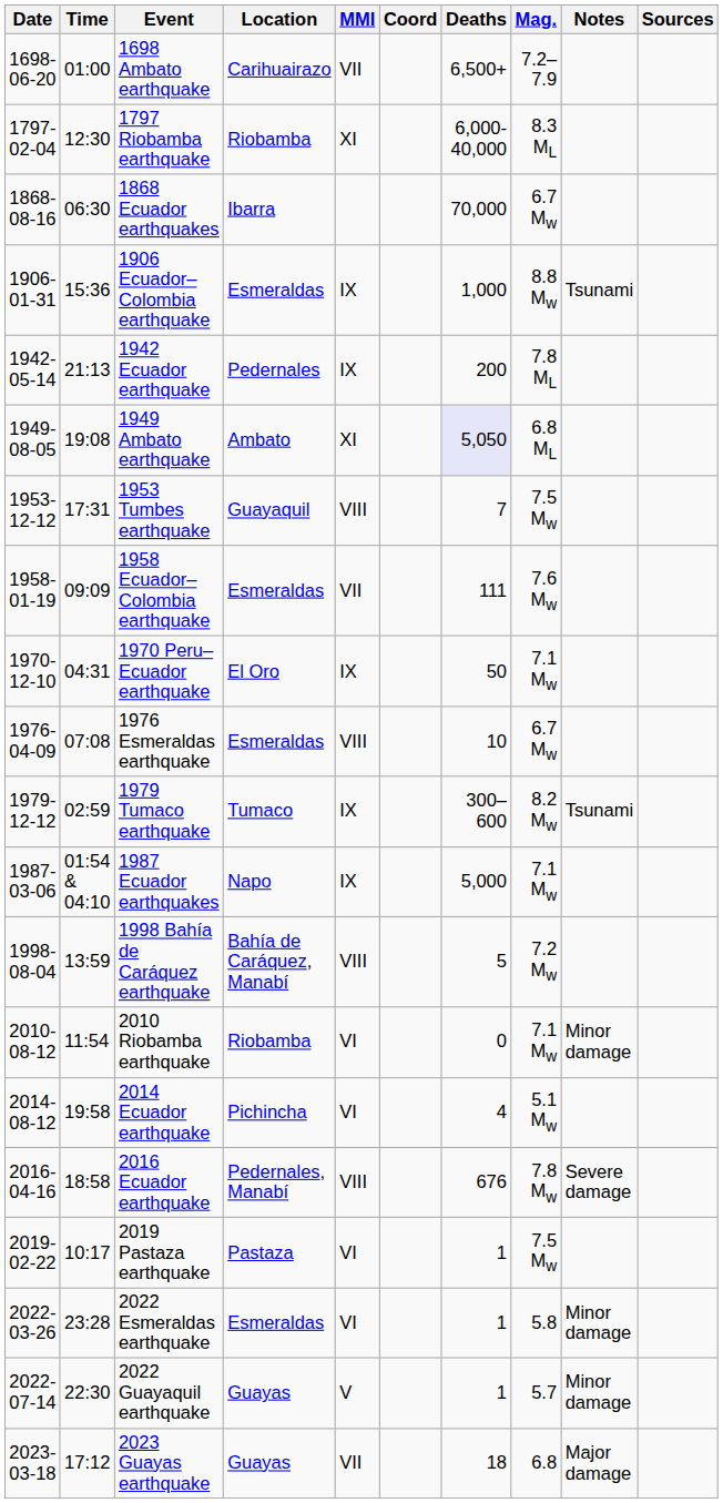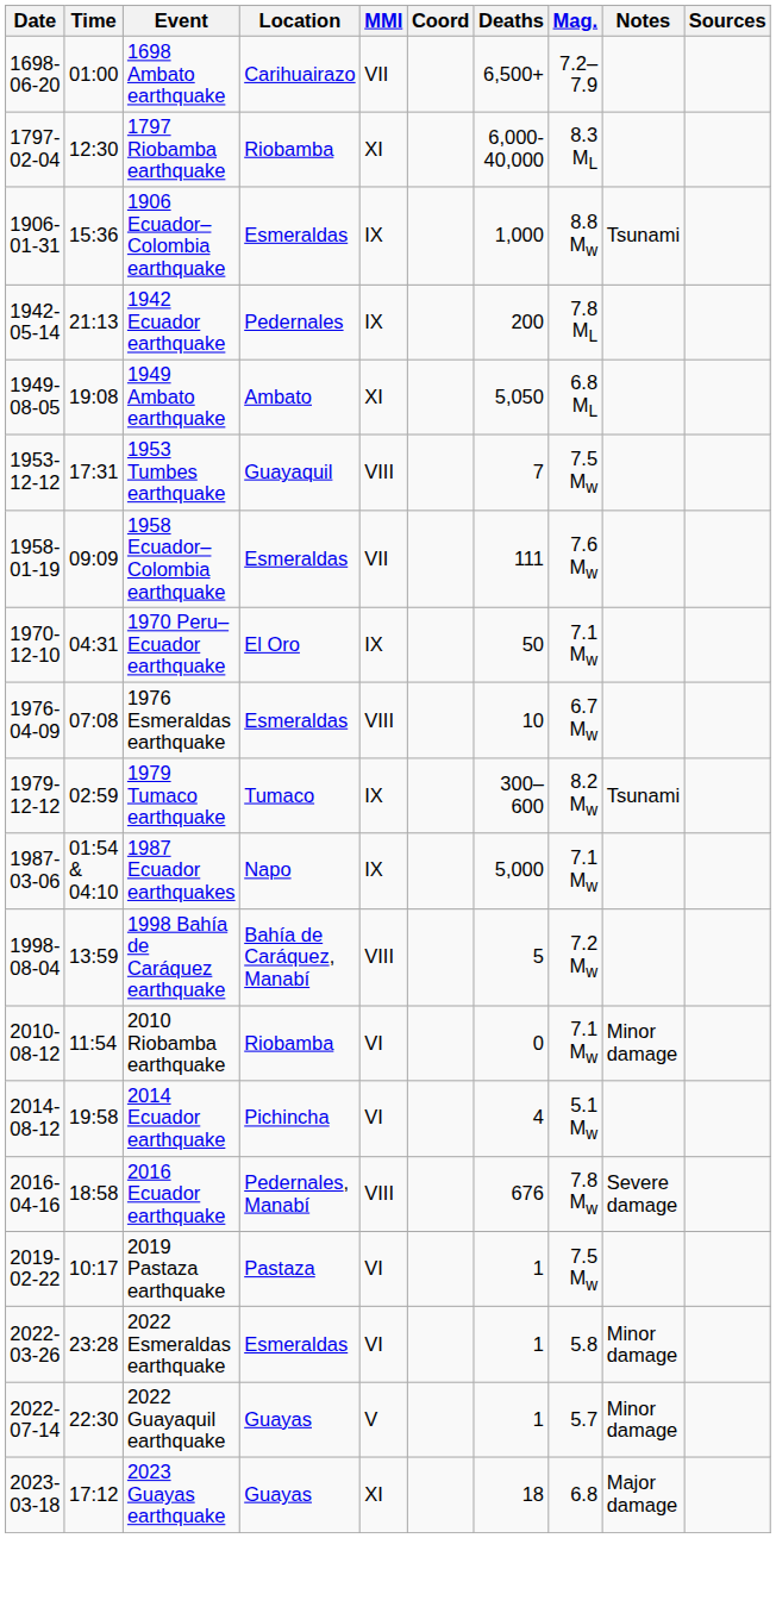 <table class="wikitable sortable">
 <tr>
 <th>Date</th>
 <th>Time</th>
 <th>Event</th>
 <th>Location</th>
 <th><a href='#'>MMI</a></th>
 <th>Coord</th>
 <th>Deaths</th>
 <th><a href='#'>Mag.</a></th>
 <th class="unsortable">Notes</th>
 <th class="unsortable">Sources</th>
 </tr>
 <tr>
 <td>1698-06-20</td>
 <td>01:00</td>
 <td><a href='#'>1698 Ambato earthquake</a></td>
 <td><a href='#'>Carihuairazo</a></td>
 <td>VII</td>
 <td></td>
 <td align="right">6,500+</td>
 <td align="right">7.2–7.9 </td>
 <td></td>
 <td align="right"></td>
 </tr>
 <tr>
 <td>1797-02-04</td>
 <td>12:30</td>
 <td><a href='#'>1797 Riobamba earthquake</a></td>
 <td><a href='#'>Riobamba</a></td>
 <td>XI</td>
 <td></td>
 <td align="right">6,000-40,000</td>
 <td align="right">8.3 M<sub>L</sub></td>
 <td></td>
 <td align="right"></td>
 </tr>
 <tr>
-<td>1868-08-16</td>
-<td>06:30</td>
-<td><a href='#'>1868 Ecuador earthquakes</a></td>
-<td><a href='#'>Ibarra</a></td>
-<td></td>
-<td></td>
-<td align="right">70,000</td>
-<td align="right">6.7 M<sub>w</sub></td>
-<td></td>
-<td align="right"></td>
-</tr>
-<tr>
 <td>1906-01-31</td>
 <td>15:36</td>
 <td><a href='#'>1906 Ecuador–Colombia earthquake</a></td>
 <td><a href='#'>Esmeraldas</a></td>
 <td>IX</td>
 <td></td>
 <td align="right">1,000</td>
 <td align="right">8.8 M<sub>w</sub></td>
 <td>Tsunami</td>
 <td align="right"></td>
 </tr>
 <tr>
 <td>1942-05-14</td>
 <td>21:13</td>
 <td><a href='#'>1942 Ecuador earthquake</a></td>
 <td><a href='#'>Pedernales</a></td>
 <td>IX</td>
 <td></td>
 <td align="right">200</td>
 <td align="right">7.8 M<sub>L</sub></td>
 <td></td>
 <td align="right"></td>
 </tr>
 <tr>
 <td>1949-08-05</td>
 <td>19:08</td>
 <td><a href='#'>1949 Ambato earthquake</a></td>
 <td><a href='#'>Ambato</a></td>
 <td>XI</td>
 <td></td>
-<td align="right" style="background: lavender;">5,050</td>
+<td align="right">5,050</td>
 <td align="right">6.8 M<sub>L</sub></td>
 <td></td>
 <td align="right"></td>
 </tr>
 <tr>
 <td>1953-12-12</td>
 <td>17:31</td>
 <td><a href='#'>1953 Tumbes earthquake</a></td>
 <td><a href='#'>Guayaquil</a></td>
 <td>VIII</td>
 <td></td>
 <td align="right">7</td>
 <td align="right">7.5 M<sub>w</sub></td>
 <td></td>
 <td align="right"></td>
 </tr>
 <tr>
 <td>1958-01-19</td>
 <td>09:09</td>
 <td><a href='#'>1958 Ecuador–Colombia earthquake</a></td>
 <td><a href='#'>Esmeraldas</a></td>
 <td>VII</td>
 <td></td>
 <td align="right">111</td>
 <td align="right">7.6 M<sub>w</sub></td>
 <td></td>
 <td align="right"></td>
 </tr>
 <tr>
 <td>1970-12-10</td>
 <td>04:31</td>
 <td><a href='#'>1970 Peru–Ecuador earthquake</a></td>
 <td><a href='#'>El Oro</a></td>
 <td>IX</td>
 <td></td>
 <td align="right">50</td>
 <td align="right">7.1 M<sub>w</sub></td>
 <td></td>
 <td align="right"></td>
 </tr>
 <tr>
 <td>1976-04-09</td>
 <td>07:08</td>
 <td>1976 Esmeraldas earthquake</td>
 <td><a href='#'>Esmeraldas</a></td>
 <td>VIII</td>
 <td></td>
 <td align="right">10</td>
 <td align="right">6.7 M<sub>w</sub></td>
 <td></td>
 <td align="right"></td>
 </tr>
 <tr>
 <td>1979-12-12</td>
 <td>02:59</td>
 <td><a href='#'>1979 Tumaco earthquake</a></td>
 <td><a href='#'>Tumaco</a></td>
 <td>IX</td>
 <td></td>
 <td align="right">300–600</td>
 <td align="right">8.2 M<sub>w</sub></td>
 <td>Tsunami</td>
 <td align="right"></td>
 </tr>
 <tr>
 <td>1987-03-06</td>
 <td>01:54 & 04:10</td>
 <td><a href='#'>1987 Ecuador earthquakes</a></td>
 <td><a href='#'>Napo</a></td>
 <td>IX</td>
 <td></td>
 <td align="right">5,000</td>
 <td align="right">7.1 M<sub>w</sub></td>
 <td></td>
 <td align="right"></td>
 </tr>
 <tr>
 <td>1998-08-04</td>
 <td>13:59</td>
 <td><a href='#'>1998 Bahía de Caráquez earthquake</a></td>
 <td><a href='#'>Bahía de Caráquez</a>, <a href='#'>Manabí</a></td>
 <td>VIII</td>
 <td></td>
 <td align="right">5</td>
 <td align="right">7.2 M<sub>w</sub></td>
 <td></td>
 <td align="right"></td>
 </tr>
 <tr>
 <td>2010-08-12</td>
 <td>11:54</td>
 <td>2010 Riobamba earthquake</td>
 <td><a href='#'>Riobamba</a></td>
 <td>VI</td>
 <td></td>
 <td align="right">0</td>
 <td align="right">7.1 M<sub>w</sub></td>
 <td>Minor damage</td>
 <td align="right"></td>
 </tr>
 <tr>
 <td>2014-08-12</td>
 <td>19:58</td>
 <td><a href='#'>2014 Ecuador earthquake</a></td>
 <td><a href='#'>Pichincha</a></td>
 <td>VI</td>
 <td></td>
 <td align="right">4</td>
 <td align="right">5.1 M<sub>w</sub></td>
 <td></td>
 <td align="right"></td>
 </tr>
 <tr>
 <td>2016-04-16</td>
 <td>18:58</td>
 <td><a href='#'>2016 Ecuador earthquake</a></td>
 <td><a href='#'>Pedernales</a>, <a href='#'>Manabí</a></td>
 <td>VIII</td>
 <td></td>
 <td align="right">676</td>
 <td align="right">7.8 M<sub>w</sub></td>
 <td>Severe damage</td>
 <td align="right"></td>
 </tr>
 <tr>
 <td>2019-02-22</td>
 <td>10:17</td>
 <td>2019 Pastaza earthquake</td>
 <td><a href='#'>Pastaza</a></td>
 <td>VI</td>
 <td></td>
 <td align="right">1</td>
 <td align="right">7.5 M<sub>w</sub></td>
 <td></td>
 <td align="right"></td>
 </tr>
 <tr>
 <td>2022-03-26</td>
 <td>23:28</td>
 <td>2022 Esmeraldas earthquake</td>
 <td><a href='#'>Esmeraldas</a></td>
 <td>VI</td>
 <td></td>
 <td align="right">1</td>
 <td align="right">5.8 </td>
 <td>Minor damage</td>
 <td align="right"></td>
 </tr>
 <tr>
 <td>2022-07-14</td>
 <td>22:30</td>
 <td>2022 Guayaquil earthquake</td>
 <td><a href='#'>Guayas</a></td>
 <td>V</td>
 <td></td>
 <td align="right">1</td>
 <td align="right">5.7 </td>
 <td>Minor damage</td>
 <td align="right"></td>
 </tr>
 <tr>
 <td>2023-03-18</td>
 <td>17:12</td>
 <td><a href='#'>2023 Guayas earthquake</a></td>
 <td><a href='#'>Guayas</a></td>
-<td>VII</td>
+<td>XI</td>
 <td></td>
 <td align="right">18</td>
 <td align="right">6.8 </td>
 <td>Major damage</td>
 <td align="right"></td>
 </tr>
 <tr>
 </tr>
 </table>
